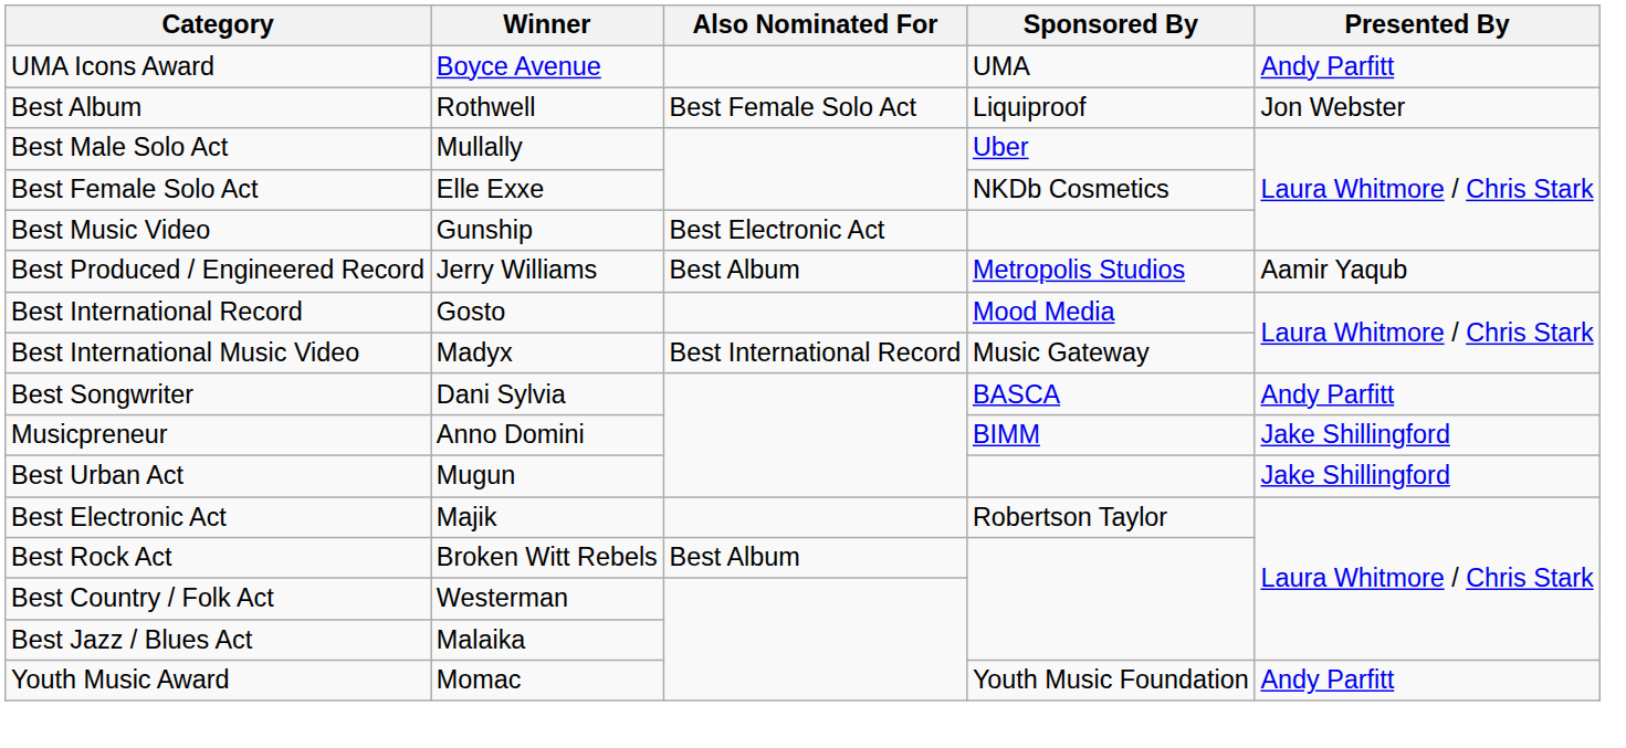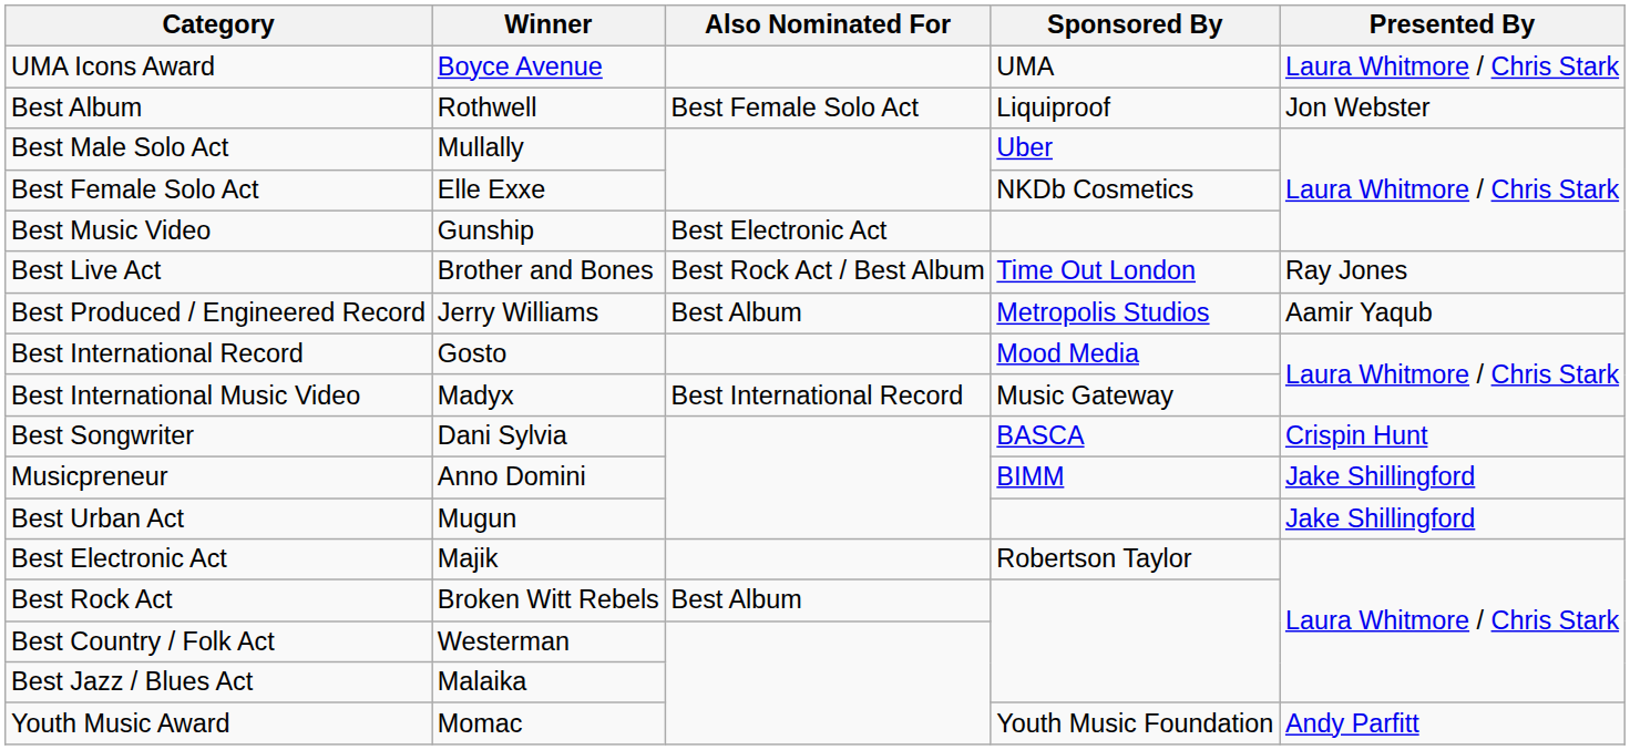 <table class="wikitable">
 <tr>
 <th>Category</th>
 <th>Winner</th>
 <th>Also Nominated For</th>
 <th>Sponsored By</th>
 <th>Presented By</th>
 </tr>
 <tr>
 <td>UMA Icons Award</td>
 <td><a href='#'>Boyce Avenue</a></td>
 <td></td>
 <td>UMA</td>
-<td><a href='#'>Andy Parfitt</a></td>
+<td><a href='#'>Laura Whitmore</a> / <a href='#'>Chris Stark</a></td>
 </tr>
 <tr>
 <td>Best Album</td>
 <td>Rothwell</td>
 <td>Best Female Solo Act</td>
 <td>Liquiproof</td>
 <td>Jon Webster</td>
 </tr>
 <tr>
 <td>Best Male Solo Act</td>
 <td>Mullally</td>
 <td rowspan="2"></td>
 <td><a href='#'>Uber</a></td>
 <td rowspan="3"><a href='#'>Laura Whitmore</a> / <a href='#'>Chris Stark</a></td>
 </tr>
 <tr>
 <td>Best Female Solo Act</td>
 <td>Elle Exxe</td>
 <td>NKDb Cosmetics</td>
 </tr>
 <tr>
 <td>Best Music Video</td>
 <td>Gunship</td>
 <td>Best Electronic Act</td>
 </tr>
 <tr>
+<td>Best Live Act</td>
+<td>Brother and Bones</td>
+<td>Best Rock Act / Best Album</td>
+<td><a href='#'>Time Out London</a></td>
+<td>Ray Jones</td>
+</tr>
+<tr>
 <td>Best Produced / Engineered Record</td>
 <td>Jerry Williams</td>
 <td>Best Album</td>
 <td><a href='#'>Metropolis Studios</a></td>
 <td>Aamir Yaqub</td>
 </tr>
 <tr>
 <td>Best International Record</td>
 <td>Gosto</td>
 <td></td>
 <td><a href='#'>Mood Media</a></td>
 <td rowspan="2"><a href='#'>Laura Whitmore</a> / <a href='#'>Chris Stark</a></td>
 </tr>
 <tr>
 <td>Best International Music Video</td>
 <td>Madyx</td>
 <td>Best International Record</td>
 <td>Music Gateway</td>
 </tr>
 <tr>
 <td>Best Songwriter</td>
 <td>Dani Sylvia</td>
 <td rowspan="3"></td>
 <td><a href='#'>BASCA</a></td>
-<td><a href='#'>Andy Parfitt</a></td>
+<td><a href='#'>Crispin Hunt</a></td>
 </tr>
 <tr>
 <td>Musicpreneur</td>
 <td>Anno Domini</td>
 <td><a href='#'>BIMM</a></td>
 <td><a href='#'>Jake Shillingford</a></td>
 </tr>
 <tr>
 <td>Best Urban Act</td>
 <td>Mugun</td>
 <td></td>
 <td><a href='#'>Jake Shillingford</a></td>
 </tr>
 <tr>
 <td>Best Electronic Act</td>
 <td>Majik</td>
 <td></td>
 <td>Robertson Taylor</td>
 <td rowspan="4"><a href='#'>Laura Whitmore</a> / <a href='#'>Chris Stark</a></td>
 </tr>
 <tr>
 <td>Best Rock Act</td>
 <td>Broken Witt Rebels</td>
 <td>Best Album</td>
 <td rowspan="3"></td>
 </tr>
 <tr>
 <td>Best Country / Folk Act</td>
 <td>Westerman</td>
 <td rowspan="3"></td>
 </tr>
 <tr>
 <td>Best Jazz / Blues Act</td>
 <td>Malaika</td>
 </tr>
 <tr>
 <td>Youth Music Award</td>
 <td>Momac</td>
 <td>Youth Music Foundation</td>
 <td><a href='#'>Andy Parfitt</a></td>
 </tr>
 </table>
